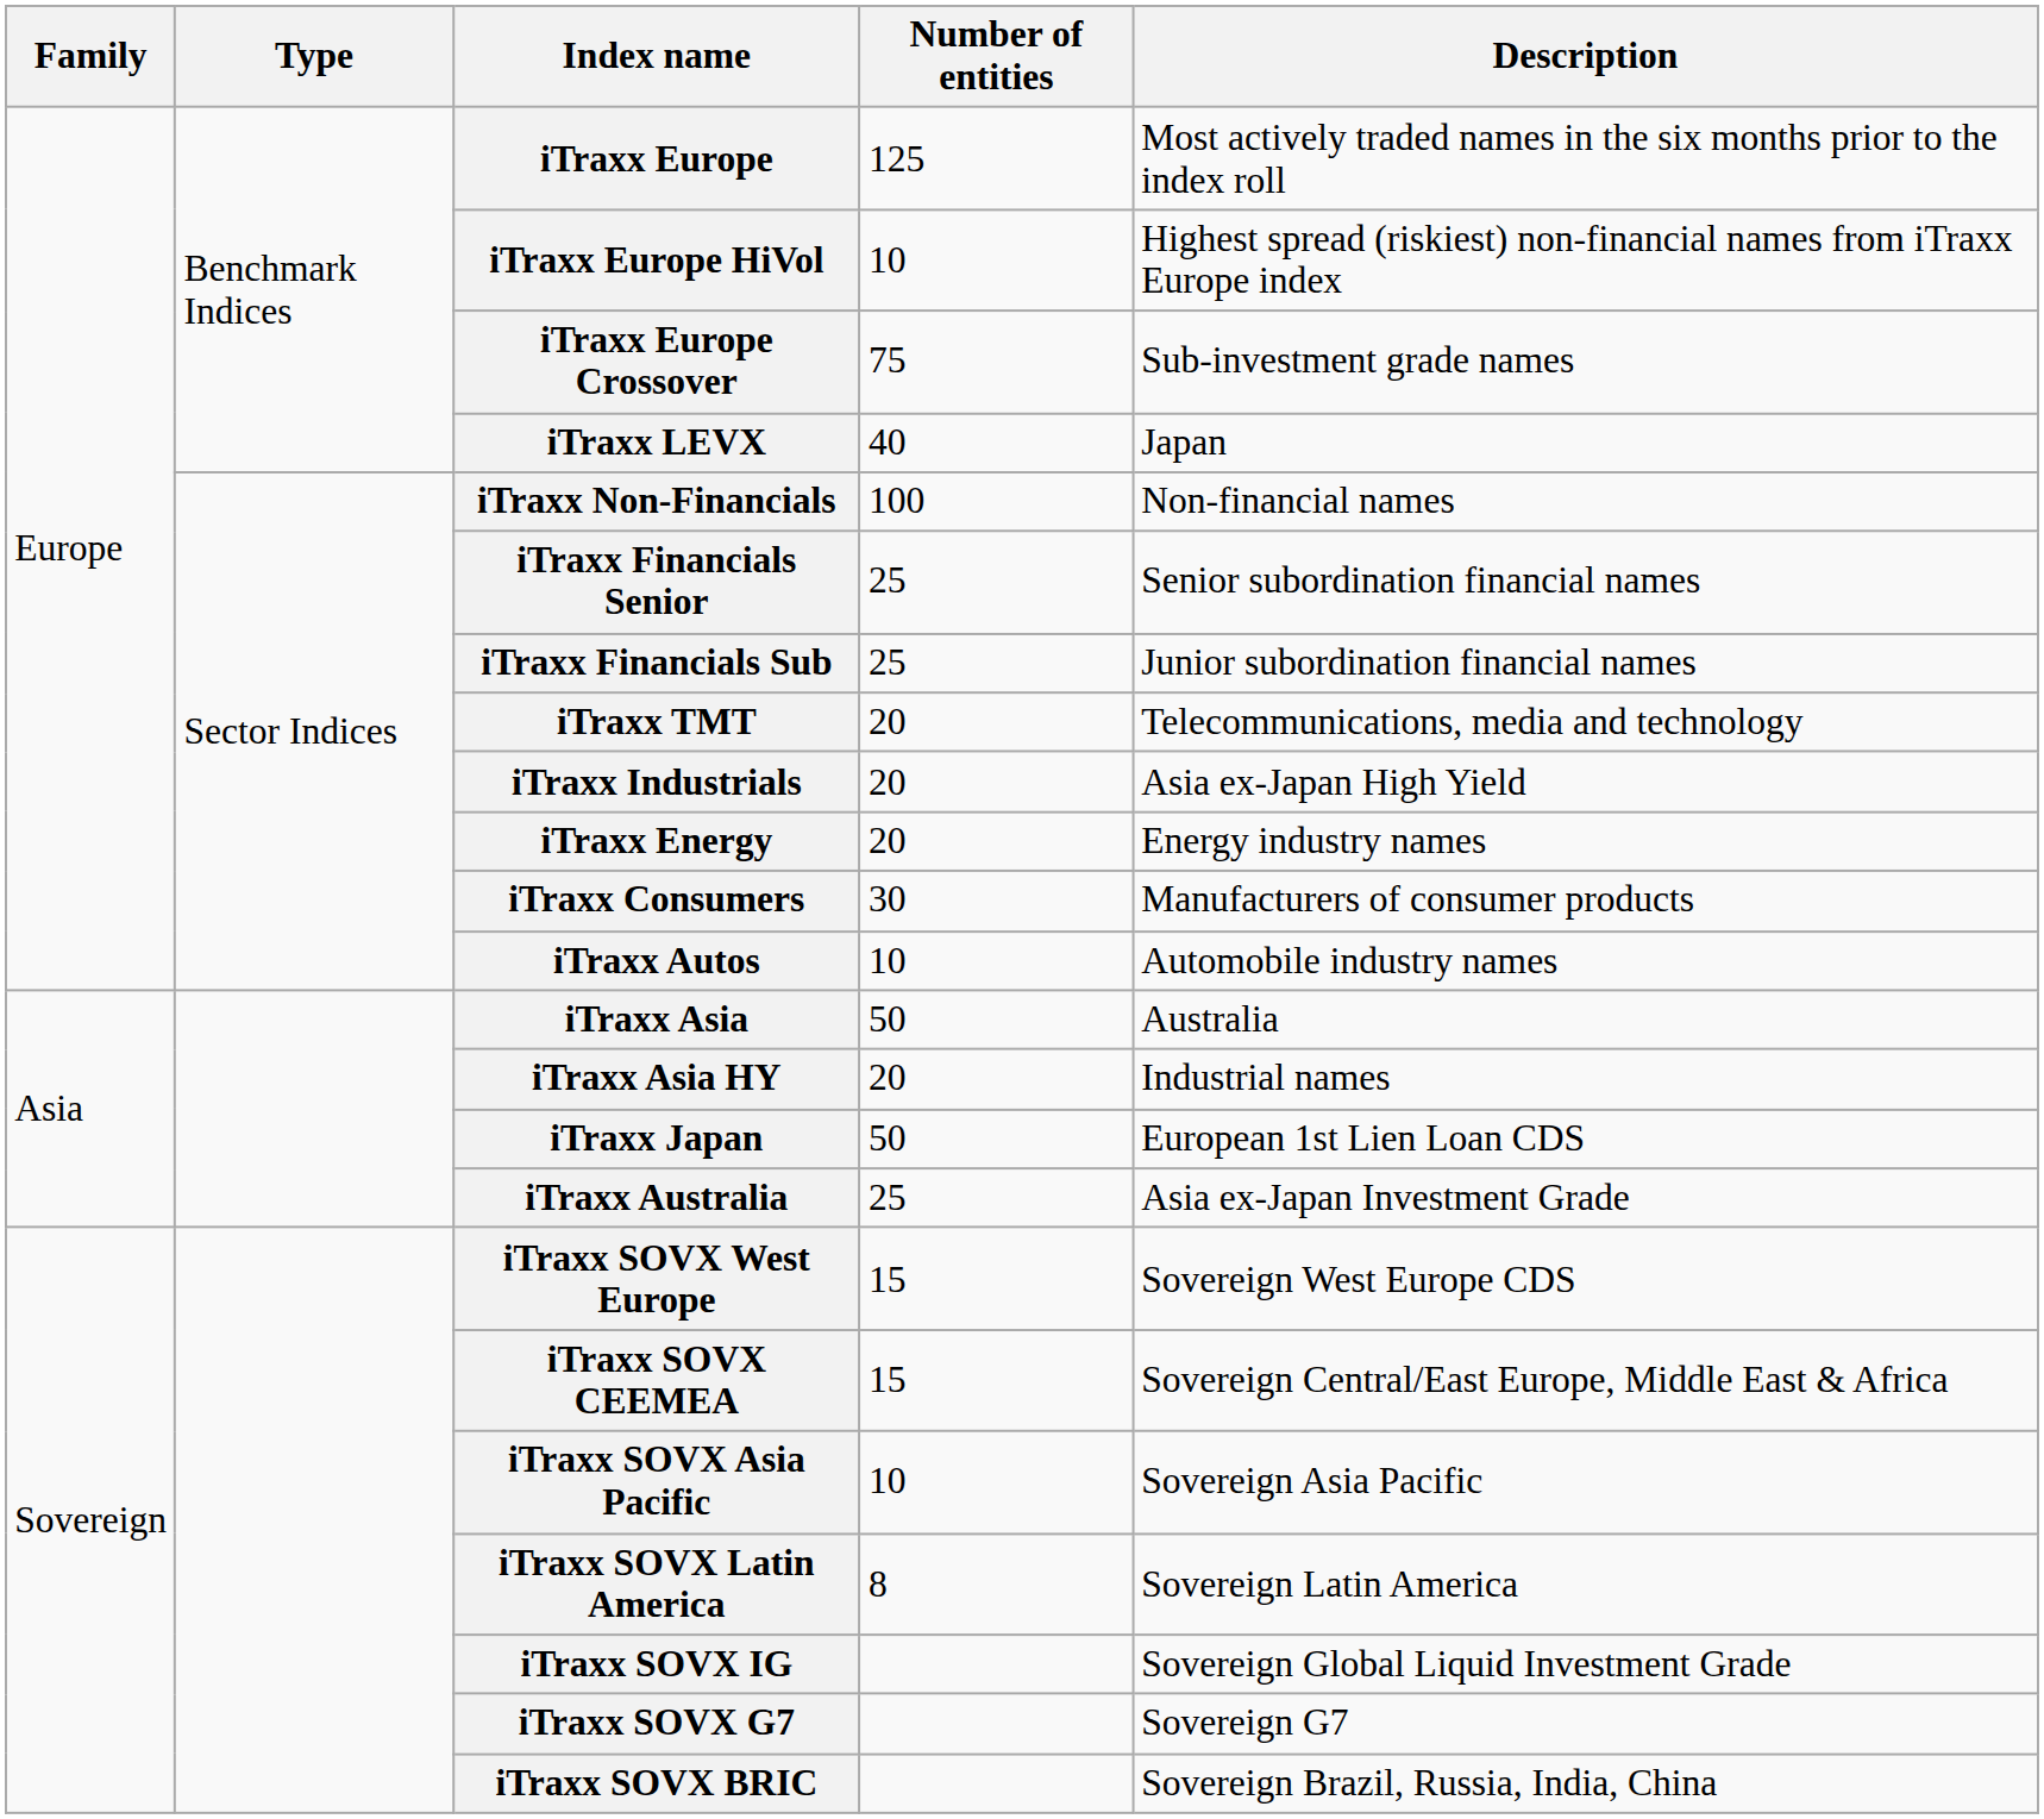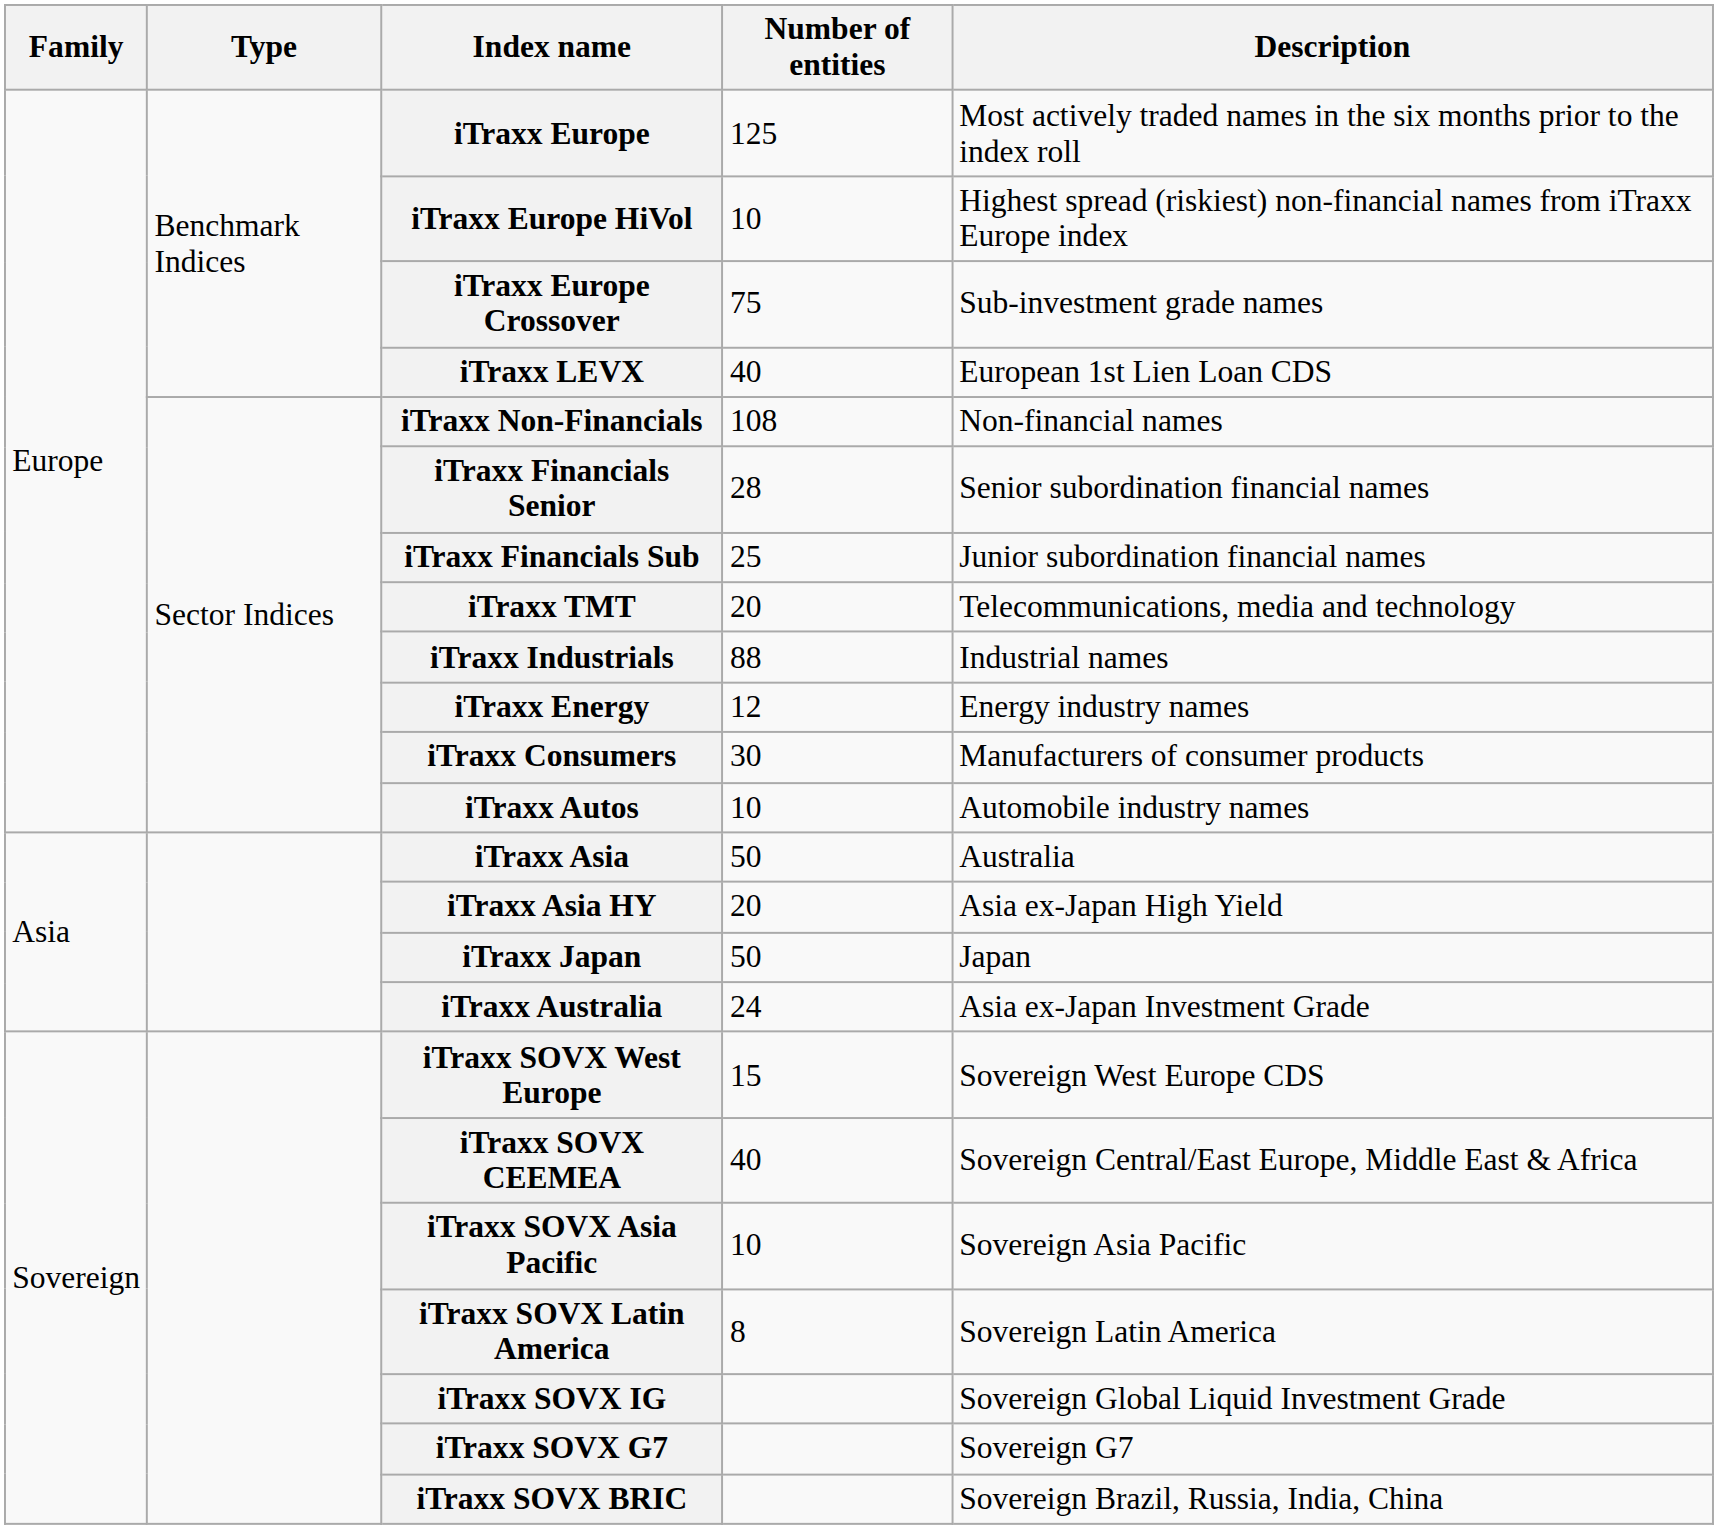 <table class="wikitable">
 <tr>
 <th>Family</th>
 <th>Type</th>
 <th>Index name</th>
 <th>Number of entities</th>
 <th>Description</th>
 </tr>
 <tr>
 <td rowspan=12>Europe</td>
 <td rowspan=4>Benchmark Indices</td>
 <th>iTraxx Europe</th>
 <td>125</td>
 <td>Most actively traded names in the six months prior to the index roll</td>
 </tr>
 <tr>
 <th>iTraxx Europe HiVol</th>
 <td>10</td>
 <td>Highest spread (riskiest) non-financial names from iTraxx Europe index</td>
 </tr>
 <tr>
 <th>iTraxx Europe Crossover</th>
 <td>75</td>
 <td>Sub-investment grade names</td>
 </tr>
 <tr>
 <th>iTraxx LEVX</th>
 <td>40</td>
-<td>Japan</td>
+<td>European 1st Lien Loan CDS</td>
 </tr>
 <tr>
 <td rowspan=8>Sector Indices</td>
 <th>iTraxx Non-Financials</th>
-<td>100</td>
+<td>108</td>
 <td>Non-financial names</td>
 </tr>
 <tr>
 <th>iTraxx Financials Senior</th>
-<td>25</td>
+<td>28</td>
 <td>Senior subordination financial names</td>
 </tr>
 <tr>
 <th>iTraxx Financials Sub</th>
 <td>25</td>
 <td>Junior subordination financial names</td>
 </tr>
 <tr>
 <th>iTraxx TMT</th>
 <td>20</td>
 <td>Telecommunications, media and technology</td>
 </tr>
 <tr>
 <th>iTraxx Industrials</th>
-<td>20</td>
-<td>Asia ex-Japan High Yield</td>
+<td>88</td>
+<td>Industrial names</td>
 </tr>
 <tr>
 <th>iTraxx Energy</th>
-<td>20</td>
+<td>12</td>
 <td>Energy industry names</td>
 </tr>
 <tr>
 <th>iTraxx Consumers</th>
 <td>30</td>
 <td>Manufacturers of consumer products</td>
 </tr>
 <tr>
 <th>iTraxx Autos</th>
 <td>10</td>
 <td>Automobile industry names</td>
 </tr>
 <tr>
 <td rowspan=4>Asia</td>
 <td rowspan=4></td>
 <th>iTraxx Asia</th>
 <td>50</td>
 <td>Australia</td>
 </tr>
 <tr>
 <th>iTraxx Asia HY</th>
 <td>20</td>
-<td>Industrial names</td>
+<td>Asia ex-Japan High Yield</td>
 </tr>
 <tr>
 <th>iTraxx Japan</th>
 <td>50</td>
-<td>European 1st Lien Loan CDS</td>
+<td>Japan</td>
 </tr>
 <tr>
 <th>iTraxx Australia</th>
-<td>25</td>
+<td>24</td>
 <td>Asia ex-Japan Investment Grade</td>
 </tr>
 <tr>
 <td rowspan=7>Sovereign</td>
 <td rowspan=7></td>
 <th>iTraxx SOVX West Europe</th>
 <td>15</td>
 <td>Sovereign West Europe CDS</td>
 </tr>
 <tr>
 <th>iTraxx SOVX CEEMEA</th>
-<td>15</td>
+<td>40</td>
 <td>Sovereign Central/East Europe, Middle East & Africa</td>
 </tr>
 <tr>
 <th>iTraxx SOVX Asia Pacific</th>
 <td>10</td>
 <td>Sovereign Asia Pacific</td>
 </tr>
 <tr>
 <th>iTraxx SOVX Latin America</th>
 <td>8</td>
 <td>Sovereign Latin America</td>
 </tr>
 <tr>
 <th>iTraxx SOVX IG</th>
 <td></td>
 <td>Sovereign Global Liquid Investment Grade</td>
 </tr>
 <tr>
 <th>iTraxx SOVX G7</th>
 <td></td>
 <td>Sovereign G7</td>
 </tr>
 <tr>
 <th>iTraxx SOVX BRIC</th>
 <td></td>
 <td>Sovereign Brazil, Russia, India, China</td>
 </tr>
 </table>
